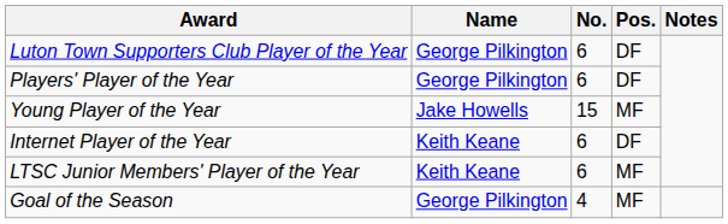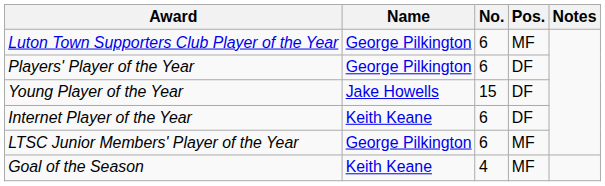 <table class="wikitable" style="text-align:center">
 <tr>
 <th>Award</th>
 <th>Name</th>
 <th>No.</th>
 <th>Pos.</th>
 <th>Notes</th>
 </tr>
 <tr>
 <td align="left"><em><a href='#'>Luton Town Supporters Club Player of the Year</a></em></td>
 <td align="left"> <a href='#'>George Pilkington</a></td>
 <td align="left">6</td>
-<td align="left">DF</td>
+<td align="left">MF</td>
 </tr>
 <tr>
 <td align="left"><em>Players' Player of the Year</em></td>
 <td align="left"> <a href='#'>George Pilkington</a></td>
 <td align="left">6</td>
 <td align="left">DF</td>
 </tr>
 <tr>
 <td align="left"><em>Young Player of the Year</em></td>
 <td align="left"> <a href='#'>Jake Howells</a></td>
 <td align="left">15</td>
-<td align="left">MF</td>
+<td align="left">DF</td>
 </tr>
 <tr>
 <td align="left"><em>Internet Player of the Year</em></td>
 <td align="left"> <a href='#'>Keith Keane</a></td>
 <td align="left">6</td>
 <td align="left">DF</td>
 </tr>
 <tr>
 <td align="left"><em>LTSC Junior Members' Player of the Year</em></td>
-<td align="left"> <a href='#'>Keith Keane</a></td>
+<td align="left"> <a href='#'>George Pilkington</a></td>
 <td align="left">6</td>
 <td align="left">MF</td>
 </tr>
 <tr>
 <td align="left"><em>Goal of the Season</em></td>
-<td align="left"> <a href='#'>George Pilkington</a></td>
+<td align="left"> <a href='#'>Keith Keane</a></td>
 <td align="left">4</td>
 <td align="left">MF</td>
 <td align="center"></td>
 </tr>
 </table>
